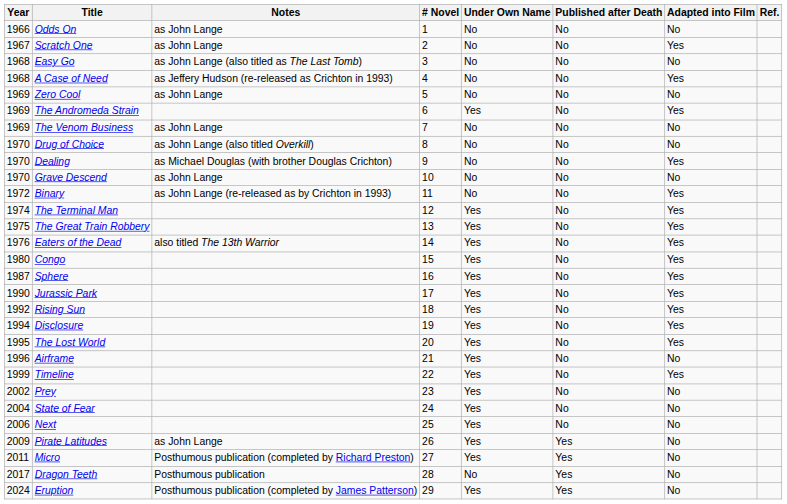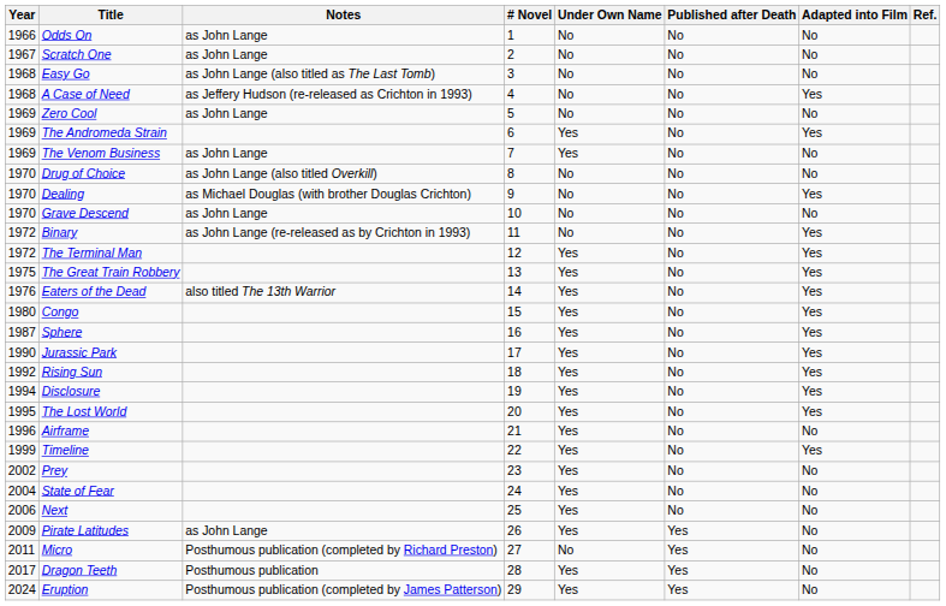 <table class="wikitable sortable">
 <tr>
 <th>Year</th>
 <th>Title</th>
 <th>Notes</th>
 <th># Novel</th>
 <th>Under Own Name</th>
 <th>Published after Death</th>
 <th>Adapted into Film</th>
 <th class="unsortable">Ref.</th>
 </tr>
 <tr>
 <td>1966</td>
 <td><em><a href='#'>Odds On</a></em></td>
 <td>as John Lange</td>
 <td>1</td>
 <td>No</td>
 <td>No</td>
 <td>No</td>
 <td></td>
 </tr>
 <tr>
 <td>1967</td>
 <td><em><a href='#'>Scratch One</a></em></td>
 <td>as John Lange</td>
 <td>2</td>
 <td>No</td>
 <td>No</td>
-<td>Yes</td>
+<td>No</td>
 <td></td>
 </tr>
 <tr>
 <td>1968</td>
 <td><em><a href='#'>Easy Go</a></em></td>
 <td>as John Lange (also titled as <em>The Last Tomb</em>)</td>
 <td>3</td>
 <td>No</td>
 <td>No</td>
 <td>No</td>
 <td></td>
 </tr>
 <tr>
 <td>1968</td>
 <td><em><a href='#'>A Case of Need</a></em></td>
 <td>as Jeffery Hudson (re-released as Crichton in 1993)</td>
 <td>4</td>
 <td>No</td>
 <td>No</td>
 <td>Yes</td>
 <td></td>
 </tr>
 <tr>
 <td>1969</td>
 <td><em><a href='#'>Zero Cool</a></em></td>
 <td>as John Lange</td>
 <td>5</td>
 <td>No</td>
 <td>No</td>
 <td>No</td>
 <td></td>
 </tr>
 <tr>
 <td>1969</td>
 <td><em><a href='#'>The Andromeda Strain</a></em></td>
 <td></td>
 <td>6</td>
 <td>Yes</td>
 <td>No</td>
 <td>Yes</td>
 <td></td>
 </tr>
 <tr>
 <td>1969</td>
 <td><em><a href='#'>The Venom Business</a></em></td>
 <td>as John Lange</td>
 <td>7</td>
-<td>No</td>
+<td>Yes</td>
 <td>No</td>
 <td>No</td>
 <td></td>
 </tr>
 <tr>
 <td>1970</td>
 <td><em><a href='#'>Drug of Choice</a></em></td>
 <td>as John Lange (also titled <em>Overkill</em>)</td>
 <td>8</td>
 <td>No</td>
 <td>No</td>
 <td>No</td>
 <td></td>
 </tr>
 <tr>
 <td>1970</td>
 <td><em><a href='#'>Dealing</a></em></td>
 <td>as Michael Douglas (with brother Douglas Crichton)</td>
 <td>9</td>
 <td>No</td>
 <td>No</td>
 <td>Yes</td>
 <td></td>
 </tr>
 <tr>
 <td>1970</td>
 <td><em><a href='#'>Grave Descend</a></em></td>
 <td>as John Lange</td>
 <td>10</td>
 <td>No</td>
 <td>No</td>
 <td>No</td>
 <td></td>
 </tr>
 <tr>
 <td>1972</td>
 <td><em><a href='#'>Binary</a></em></td>
 <td>as John Lange (re-released as by Crichton in 1993)</td>
 <td>11</td>
 <td>No</td>
 <td>No</td>
 <td>Yes</td>
 <td></td>
 </tr>
 <tr>
-<td>1974</td>
+<td>1972</td>
 <td><em><a href='#'>The Terminal Man</a></em></td>
 <td></td>
 <td>12</td>
 <td>Yes</td>
 <td>No</td>
 <td>Yes</td>
 <td></td>
 </tr>
 <tr>
 <td>1975</td>
 <td><em><a href='#'>The Great Train Robbery</a></em></td>
 <td></td>
 <td>13</td>
 <td>Yes</td>
 <td>No</td>
 <td>Yes</td>
 <td></td>
 </tr>
 <tr>
 <td>1976</td>
 <td><em><a href='#'>Eaters of the Dead</a></em></td>
 <td>also titled <em>The 13th Warrior</em></td>
 <td>14</td>
 <td>Yes</td>
 <td>No</td>
 <td>Yes</td>
 <td></td>
 </tr>
 <tr>
 <td>1980</td>
 <td><em><a href='#'>Congo</a></em></td>
 <td></td>
 <td>15</td>
 <td>Yes</td>
 <td>No</td>
 <td>Yes</td>
 <td></td>
 </tr>
 <tr>
 <td>1987</td>
 <td><em><a href='#'>Sphere</a></em></td>
 <td></td>
 <td>16</td>
 <td>Yes</td>
 <td>No</td>
 <td>Yes</td>
 <td></td>
 </tr>
 <tr>
 <td>1990</td>
 <td><em><a href='#'>Jurassic Park</a></em></td>
 <td></td>
 <td>17</td>
 <td>Yes</td>
 <td>No</td>
 <td>Yes</td>
 <td></td>
 </tr>
 <tr>
 <td>1992</td>
 <td><em><a href='#'>Rising Sun</a></em></td>
 <td></td>
 <td>18</td>
 <td>Yes</td>
 <td>No</td>
 <td>Yes</td>
 <td></td>
 </tr>
 <tr>
 <td>1994</td>
 <td><em><a href='#'>Disclosure</a></em></td>
 <td></td>
 <td>19</td>
 <td>Yes</td>
 <td>No</td>
 <td>Yes</td>
 <td></td>
 </tr>
 <tr>
 <td>1995</td>
 <td><em><a href='#'>The Lost World</a></em></td>
 <td></td>
 <td>20</td>
 <td>Yes</td>
 <td>No</td>
 <td>Yes</td>
 <td></td>
 </tr>
 <tr>
 <td>1996</td>
 <td><em><a href='#'>Airframe</a></em></td>
 <td></td>
 <td>21</td>
 <td>Yes</td>
 <td>No</td>
 <td>No</td>
 <td></td>
 </tr>
 <tr>
 <td>1999</td>
 <td><em><a href='#'>Timeline</a></em></td>
 <td></td>
 <td>22</td>
 <td>Yes</td>
 <td>No</td>
 <td>Yes</td>
 <td></td>
 </tr>
 <tr>
 <td>2002</td>
 <td><em><a href='#'>Prey</a></em></td>
 <td></td>
 <td>23</td>
 <td>Yes</td>
 <td>No</td>
 <td>No</td>
 <td></td>
 </tr>
 <tr>
 <td>2004</td>
 <td><em><a href='#'>State of Fear</a></em></td>
 <td></td>
 <td>24</td>
 <td>Yes</td>
 <td>No</td>
 <td>No</td>
 <td></td>
 </tr>
 <tr>
 <td>2006</td>
 <td><em><a href='#'>Next</a></em></td>
 <td></td>
 <td>25</td>
 <td>Yes</td>
 <td>No</td>
 <td>No</td>
 <td></td>
 </tr>
 <tr>
 <td>2009</td>
 <td><em><a href='#'>Pirate Latitudes</a></em></td>
 <td>as John Lange</td>
 <td>26</td>
 <td>Yes</td>
 <td>Yes</td>
 <td>No</td>
 <td></td>
 </tr>
 <tr>
 <td>2011</td>
 <td><em><a href='#'>Micro</a></em></td>
 <td>Posthumous publication (completed by <a href='#'>Richard Preston</a>)</td>
 <td>27</td>
-<td>Yes</td>
+<td>No</td>
 <td>Yes</td>
 <td>No</td>
 <td></td>
 </tr>
 <tr>
 <td>2017</td>
 <td><em><a href='#'>Dragon Teeth</a></em></td>
 <td>Posthumous publication</td>
 <td>28</td>
-<td>No</td>
+<td>Yes</td>
 <td>Yes</td>
 <td>No</td>
 <td></td>
 </tr>
 <tr>
 <td>2024</td>
 <td><em><a href='#'>Eruption</a></em></td>
 <td>Posthumous publication (completed by <a href='#'>James Patterson</a>)</td>
 <td>29</td>
 <td>Yes</td>
 <td>Yes</td>
 <td>No</td>
 <td></td>
 </tr>
 </table>
